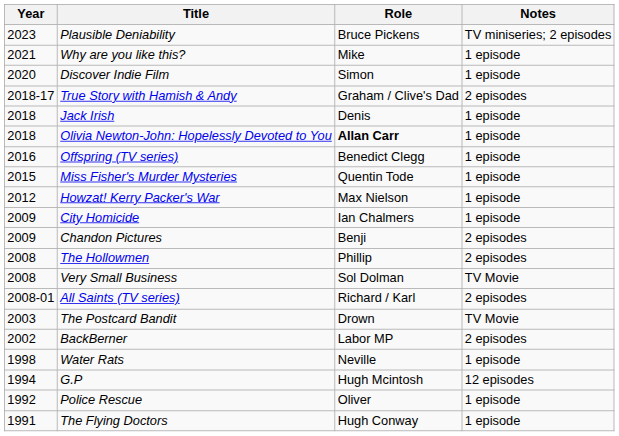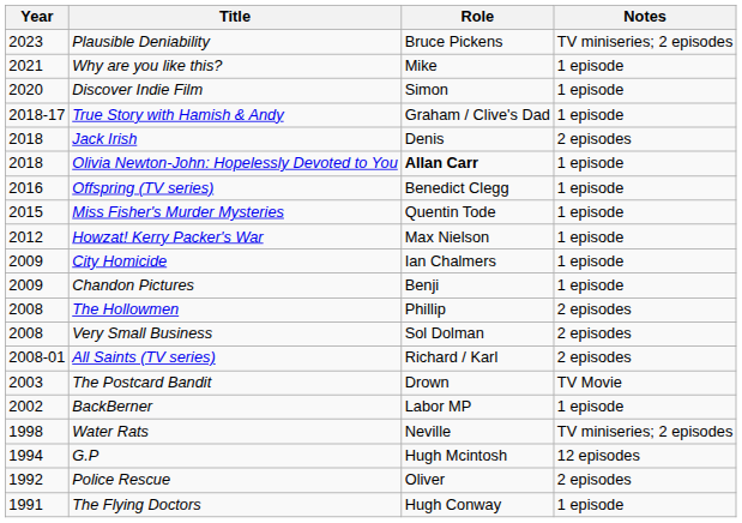 <table class="wikitable sortable">
 <tr>
 <th>Year</th>
 <th>Title</th>
 <th>Role</th>
 <th>Notes</th>
 </tr>
 <tr>
 <td>2023</td>
 <td><em>Plausible Deniability</em></td>
 <td>Bruce Pickens</td>
 <td>TV miniseries; 2 episodes</td>
 </tr>
 <tr>
 <td>2021</td>
 <td><em>Why are you like this?</em></td>
 <td>Mike</td>
 <td>1 episode</td>
 </tr>
 <tr>
 <td>2020</td>
 <td><em>Discover Indie Film</em></td>
 <td>Simon</td>
 <td>1 episode</td>
 </tr>
 <tr>
 <td>2018-17</td>
 <td><em><a href='#'>True Story with Hamish & Andy</a></em></td>
 <td>Graham / Clive's Dad</td>
-<td>2 episodes</td>
+<td>1 episode</td>
 </tr>
 <tr>
 <td>2018</td>
 <td><em><a href='#'>Jack Irish</a></em></td>
 <td>Denis</td>
-<td>1 episode</td>
+<td>2 episodes</td>
 </tr>
 <tr>
 <td>2018</td>
 <td><em><a href='#'>Olivia Newton-John: Hopelessly Devoted to You</a></em></td>
 <td><strong>Allan Carr</strong></td>
 <td>1 episode</td>
 </tr>
 <tr>
 <td>2016</td>
 <td><em><a href='#'>Offspring (TV series)</a></em></td>
 <td>Benedict Clegg</td>
 <td>1 episode</td>
 </tr>
 <tr>
 <td>2015</td>
 <td><em><a href='#'>Miss Fisher's Murder Mysteries</a></em></td>
 <td>Quentin Tode</td>
 <td>1 episode</td>
 </tr>
 <tr>
 <td>2012</td>
 <td><em><a href='#'>Howzat! Kerry Packer's War</a></em></td>
 <td>Max Nielson</td>
 <td>1 episode</td>
 </tr>
 <tr>
 <td>2009</td>
 <td><em><a href='#'>City Homicide</a></em></td>
 <td>Ian Chalmers</td>
 <td>1 episode</td>
 </tr>
 <tr>
 <td>2009</td>
 <td><em>Chandon Pictures</em></td>
 <td>Benji</td>
-<td>2 episodes</td>
+<td>1 episode</td>
 </tr>
 <tr>
 <td>2008</td>
 <td><em><a href='#'>The Hollowmen</a></em></td>
 <td>Phillip</td>
 <td>2 episodes</td>
 </tr>
 <tr>
 <td>2008</td>
 <td><em>Very Small Business</em></td>
 <td>Sol Dolman</td>
-<td>TV Movie</td>
+<td>2 episodes</td>
 </tr>
 <tr>
 <td>2008-01</td>
 <td><em><a href='#'>All Saints (TV series)</a></em></td>
 <td>Richard / Karl</td>
 <td>2 episodes</td>
 </tr>
 <tr>
 <td>2003</td>
 <td><em>The Postcard Bandit</em></td>
 <td>Drown</td>
 <td>TV Movie</td>
 </tr>
 <tr>
 <td>2002</td>
 <td><em>BackBerner</em></td>
 <td>Labor MP</td>
-<td>2 episodes</td>
+<td>1 episode</td>
 </tr>
 <tr>
 <td>1998</td>
 <td><em>Water Rats</em></td>
 <td>Neville</td>
-<td>1 episode</td>
+<td>TV miniseries; 2 episodes</td>
 </tr>
 <tr>
 <td>1994</td>
 <td><em>G.P</em></td>
 <td>Hugh Mcintosh</td>
 <td>12 episodes</td>
 </tr>
 <tr>
 <td>1992</td>
 <td><em>Police Rescue</em></td>
 <td>Oliver</td>
-<td>1 episode</td>
+<td>2 episodes</td>
 </tr>
 <tr>
 <td>1991</td>
 <td><em>The Flying Doctors</em></td>
 <td>Hugh Conway</td>
 <td>1 episode</td>
 </tr>
 </table>
